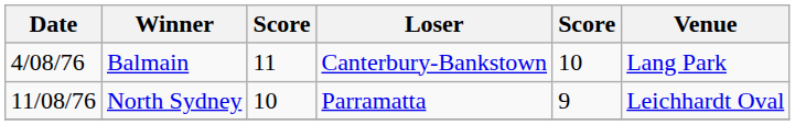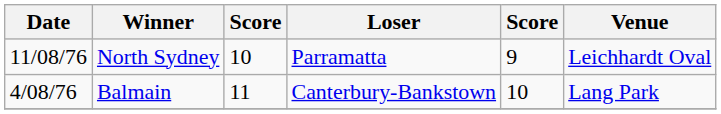 <table class="wikitable">
 <tr>
 <th>Date</th>
 <th>Winner</th>
 <th>Score</th>
 <th>Loser</th>
 <th>Score</th>
 <th>Venue</th>
 </tr>
 <tr>
+<td>11/08/76</td>
+<td><a href='#'>North Sydney</a></td>
+<td>10</td>
+<td><a href='#'>Parramatta</a></td>
+<td>9</td>
+<td><a href='#'>Leichhardt Oval</a></td>
+</tr>
+<tr>
 <td>4/08/76</td>
 <td><a href='#'>Balmain</a></td>
 <td>11</td>
 <td><a href='#'>Canterbury-Bankstown</a></td>
 <td>10</td>
 <td><a href='#'>Lang Park</a></td>
 </tr>
 <tr>
-<td>11/08/76</td>
-<td><a href='#'>North Sydney</a></td>
-<td>10</td>
-<td><a href='#'>Parramatta</a></td>
-<td>9</td>
-<td><a href='#'>Leichhardt Oval</a></td>
-</tr>
-<tr>
 </tr>
 </table>
